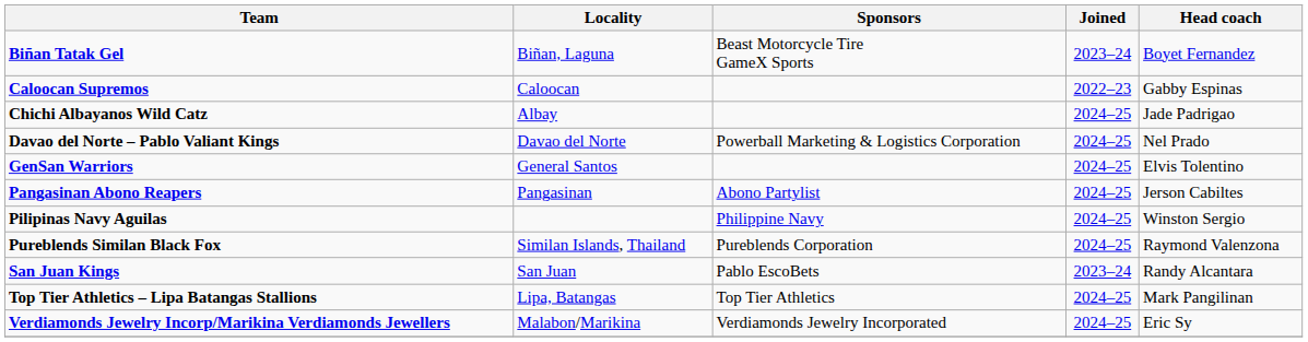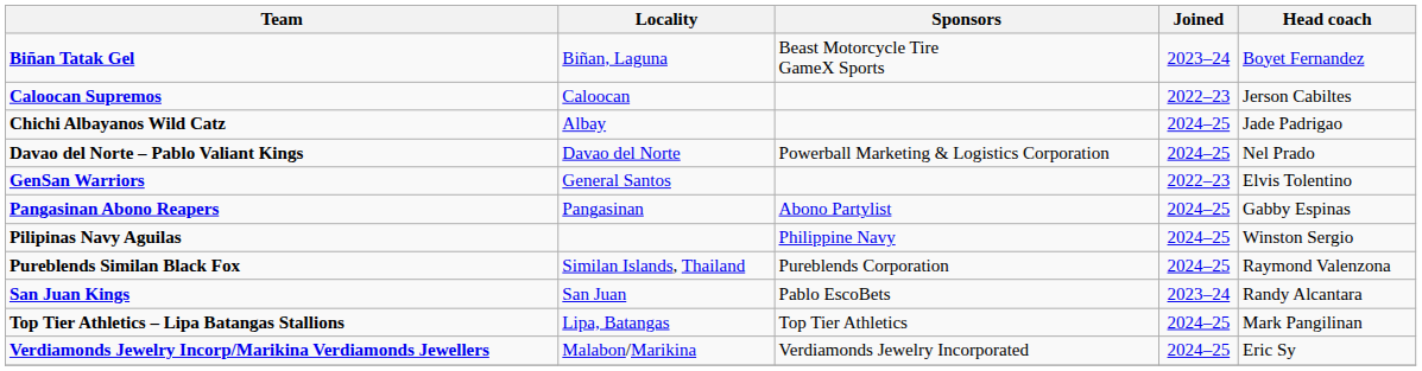 <table class="wikitable" style="width:100%; text-align:left">
 <tr>
 <th>Team</th>
 <th>Locality</th>
 <th>Sponsors</th>
 <th>Joined</th>
 <th>Head coach</th>
 </tr>
 <tr>
 <td><strong><a href='#'>Biñan Tatak Gel</a></strong></td>
 <td><a href='#'>Biñan, Laguna</a></td>
 <td>Beast Motorcycle Tire <br> GameX Sports</td>
 <td align=center><a href='#'>2023–24</a></td>
 <td><a href='#'>Boyet Fernandez</a></td>
 </tr>
 <tr>
 <td><strong><a href='#'>Caloocan Supremos</a></strong></td>
 <td><a href='#'>Caloocan</a></td>
 <td></td>
 <td align="center"><a href='#'>2022–23</a></td>
-<td>Gabby Espinas</td>
+<td>Jerson Cabiltes</td>
 </tr>
 <tr>
 <td><strong>Chichi Albayanos Wild Catz</strong></td>
 <td><a href='#'>Albay</a></td>
 <td></td>
 <td align="center"><a href='#'>2024–25</a></td>
 <td>Jade Padrigao</td>
 </tr>
 <tr>
 <td><strong>Davao del Norte – Pablo Valiant Kings</strong></td>
 <td><a href='#'>Davao del Norte</a></td>
 <td>Powerball Marketing & Logistics Corporation</td>
 <td align="center"><a href='#'>2024–25</a></td>
 <td>Nel Prado</td>
 </tr>
 <tr>
 <td><strong><a href='#'>GenSan Warriors</a></strong></td>
 <td><a href='#'>General Santos</a></td>
 <td></td>
-<td align="center"><a href='#'>2024–25</a></td>
+<td align="center"><a href='#'>2022–23</a></td>
 <td>Elvis Tolentino</td>
 </tr>
 <tr>
 <td><strong><a href='#'>Pangasinan Abono Reapers</a></strong></td>
 <td><a href='#'>Pangasinan</a></td>
 <td><a href='#'>Abono Partylist</a></td>
 <td align="center"><a href='#'>2024–25</a></td>
-<td>Jerson Cabiltes</td>
+<td>Gabby Espinas</td>
 </tr>
 <tr>
 <td><strong>Pilipinas Navy Aguilas</strong></td>
 <td></td>
 <td><a href='#'>Philippine Navy</a></td>
 <td align="center"><a href='#'>2024–25</a></td>
 <td>Winston Sergio</td>
 </tr>
 <tr>
 <td><strong>Pureblends Similan Black Fox</strong></td>
 <td><a href='#'>Similan Islands</a>, <a href='#'>Thailand</a></td>
 <td>Pureblends Corporation</td>
 <td align="center"><a href='#'>2024–25</a></td>
 <td>Raymond Valenzona</td>
 </tr>
 <tr>
 <td><strong><a href='#'>San Juan Kings</a></strong></td>
 <td><a href='#'>San Juan</a></td>
 <td>Pablo EscoBets</td>
 <td align=center><a href='#'>2023–24</a></td>
 <td>Randy Alcantara</td>
 </tr>
 <tr>
 <td><strong>Top Tier Athletics – Lipa Batangas Stallions</strong></td>
 <td><a href='#'>Lipa, Batangas</a></td>
 <td>Top Tier Athletics</td>
 <td align="center"><a href='#'>2024–25</a></td>
 <td>Mark Pangilinan</td>
 </tr>
 <tr>
 <td><strong><a href='#'>Verdiamonds Jewelry Incorp/Marikina Verdiamonds Jewellers</a></strong></td>
 <td><a href='#'>Malabon</a>/<a href='#'>Marikina</a></td>
 <td>Verdiamonds Jewelry Incorporated</td>
 <td align="center"><a href='#'>2024–25</a></td>
 <td>Eric Sy</td>
 </tr>
 <tr>
 </tr>
 </table>
